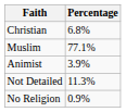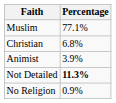 <table class="wikitable">
 <tr>
 <th>Faith</th>
 <th>Percentage</th>
 </tr>
 <tr>
+<td>Muslim</td>
+<td>77.1%</td>
+</tr>
+<tr>
 <td>Christian</td>
 <td>6.8%</td>
-</tr>
-<tr>
-<td>Muslim</td>
-<td>77.1%</td>
 </tr>
 <tr>
 <td>Animist</td>
 <td>3.9%</td>
 </tr>
 <tr>
 <td>Not Detailed</td>
-<td>11.3%</td>
+<td><strong>11.3%</strong></td>
 </tr>
 <tr>
 <td>No Religion</td>
 <td>0.9%</td>
 </tr>
 </table>
